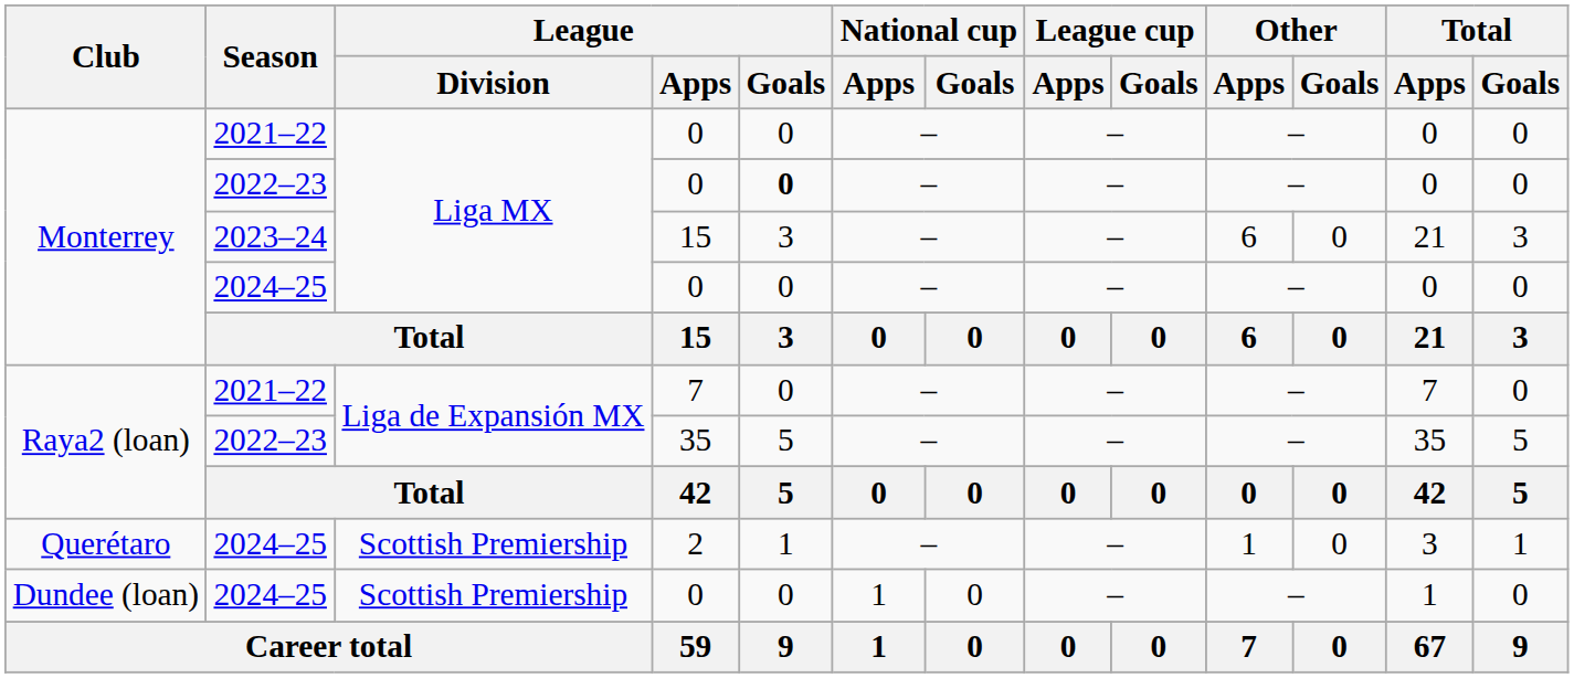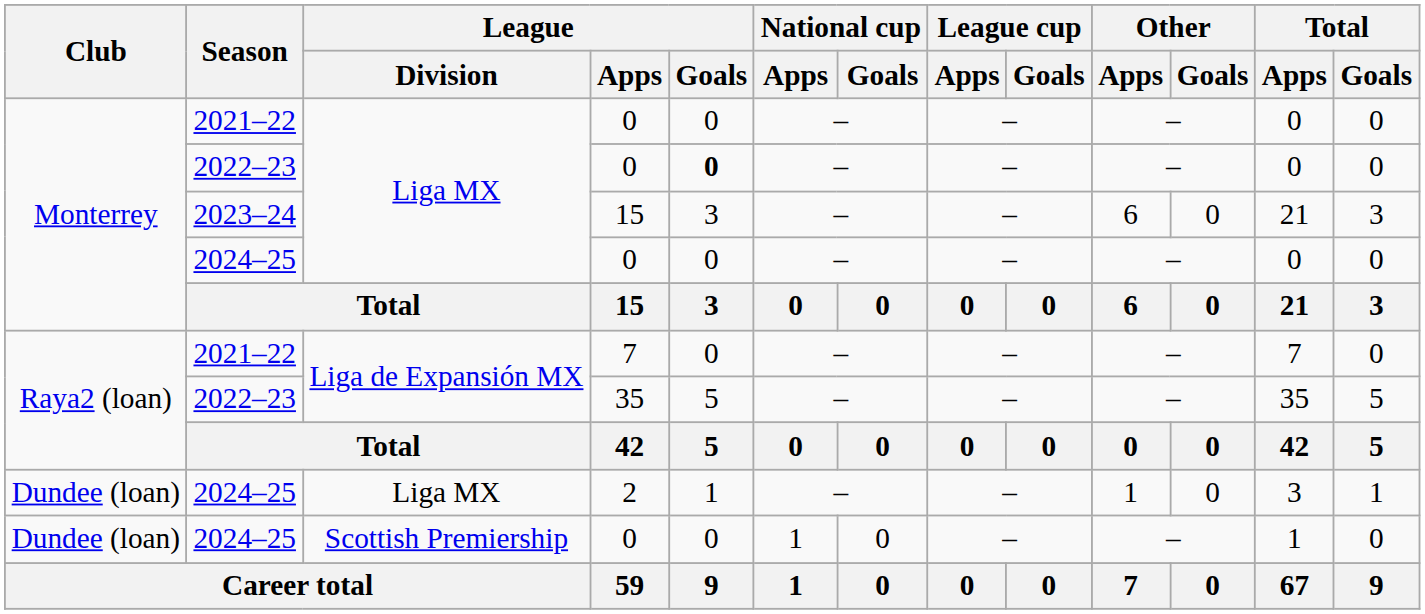 <table class=wikitable style=text-align:center>
 <tr>
 <th rowspan="2">Club</th>
 <th rowspan="2">Season</th>
 <th colspan="3">League</th>
 <th colspan="2">National cup</th>
 <th colspan="2">League cup</th>
 <th colspan="2">Other</th>
 <th colspan="2">Total</th>
 </tr>
 <tr>
 <th>Division</th>
 <th>Apps</th>
 <th>Goals</th>
 <th>Apps</th>
 <th>Goals</th>
 <th>Apps</th>
 <th>Goals</th>
 <th>Apps</th>
 <th>Goals</th>
 <th>Apps</th>
 <th>Goals</th>
 </tr>
 <tr>
 <td rowspan="5"><a href='#'>Monterrey</a></td>
 <td><a href='#'>2021–22</a></td>
 <td rowspan="4"><a href='#'>Liga MX</a></td>
 <td>0</td>
 <td>0</td>
 <td colspan="2">–</td>
 <td colspan="2">–</td>
 <td colspan="2">–</td>
 <td>0</td>
 <td>0</td>
 </tr>
 <tr>
 <td><a href='#'>2022–23</a></td>
 <td>0</td>
 <td><strong>0</strong></td>
 <td colspan="2">–</td>
 <td colspan="2">–</td>
 <td colspan="2">–</td>
 <td>0</td>
 <td>0</td>
 </tr>
 <tr>
 <td><a href='#'>2023–24</a></td>
 <td>15</td>
 <td>3</td>
 <td colspan="2">–</td>
 <td colspan="2">–</td>
 <td>6</td>
 <td>0</td>
 <td>21</td>
 <td>3</td>
 </tr>
 <tr>
 <td><a href='#'>2024–25</a></td>
 <td>0</td>
 <td>0</td>
 <td colspan="2">–</td>
 <td colspan="2">–</td>
 <td colspan="2">–</td>
 <td>0</td>
 <td>0</td>
 </tr>
 <tr>
 <th colspan="2"><strong>Total</strong></th>
 <th>15</th>
 <th>3</th>
 <th>0</th>
 <th>0</th>
 <th>0</th>
 <th>0</th>
 <th>6</th>
 <th>0</th>
 <th>21</th>
 <th>3</th>
 </tr>
 <tr>
 <td rowspan="3"><a href='#'>Raya2</a> (loan)</td>
 <td><a href='#'>2021–22</a></td>
 <td rowspan="2"><a href='#'>Liga de Expansión MX</a></td>
 <td>7</td>
 <td>0</td>
 <td colspan="2">–</td>
 <td colspan="2">–</td>
 <td colspan="2">–</td>
 <td>7</td>
 <td>0</td>
 </tr>
 <tr>
 <td><a href='#'>2022–23</a></td>
 <td>35</td>
 <td>5</td>
 <td colspan="2">–</td>
 <td colspan="2">–</td>
 <td colspan="2">–</td>
 <td>35</td>
 <td>5</td>
 </tr>
 <tr>
 <th colspan="2"><strong>Total</strong></th>
 <th>42</th>
 <th>5</th>
 <th>0</th>
 <th>0</th>
 <th>0</th>
 <th>0</th>
 <th>0</th>
 <th>0</th>
 <th>42</th>
 <th>5</th>
 </tr>
 <tr>
-<td rowspan="1"><a href='#'>Querétaro</a></td>
+<td rowspan="1"><a href='#'>Dundee</a> (loan)</td>
 <td><a href='#'>2024–25</a></td>
-<td rowspan="1"><a href='#'>Scottish Premiership</a></td>
+<td rowspan="1">Liga MX</td>
 <td>2</td>
 <td>1</td>
 <td colspan="2">–</td>
 <td colspan="2">–</td>
 <td>1</td>
 <td>0</td>
 <td>3</td>
 <td>1</td>
 </tr>
 <tr>
 <td rowspan="1"><a href='#'>Dundee</a> (loan)</td>
 <td><a href='#'>2024–25</a></td>
 <td rowspan="1"><a href='#'>Scottish Premiership</a></td>
 <td>0</td>
 <td>0</td>
 <td>1</td>
 <td>0</td>
 <td colspan="2">–</td>
 <td colspan="2">–</td>
 <td>1</td>
 <td>0</td>
 </tr>
 <tr>
 <th colspan="3"><strong>Career total</strong></th>
 <th>59</th>
 <th>9</th>
 <th>1</th>
 <th>0</th>
 <th>0</th>
 <th>0</th>
 <th>7</th>
 <th>0</th>
 <th>67</th>
 <th>9</th>
 </tr>
 </table>
